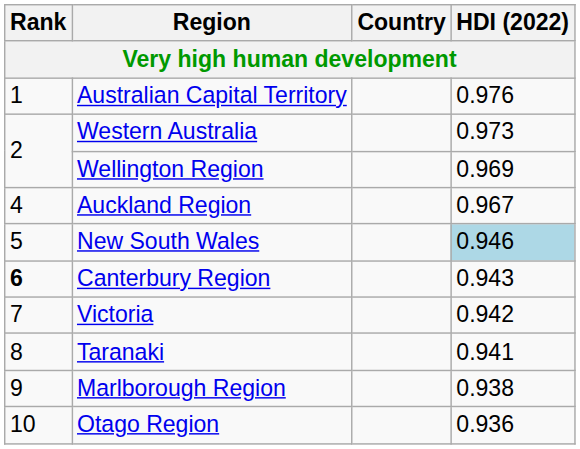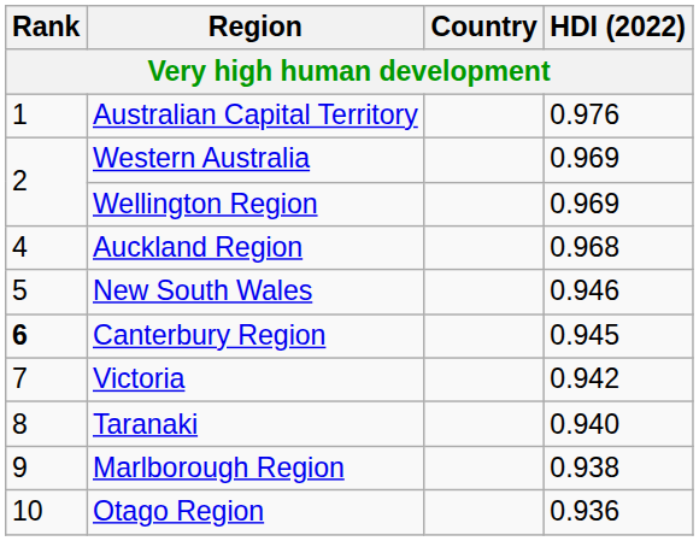 <table class="wikitable sortable">
 <tr>
 <th>Rank</th>
 <th>Region</th>
 <th>Country</th>
 <th>HDI (2022)</th>
 </tr>
 <tr>
 <th colspan="4" style="color:#090;">Very high human development</th>
 </tr>
 <tr>
 <td>1</td>
 <td><a href='#'>Australian Capital Territory</a></td>
 <td></td>
 <td>0.976</td>
 </tr>
 <tr>
 <td rowspan="2">2</td>
 <td><a href='#'>Western Australia</a></td>
 <td></td>
-<td>0.973</td>
+<td>0.969</td>
 </tr>
 <tr>
 <td><a href='#'>Wellington Region</a></td>
 <td></td>
 <td>0.969</td>
 </tr>
 <tr>
 <td>4</td>
 <td><a href='#'>Auckland Region</a></td>
 <td></td>
-<td>0.967</td>
+<td>0.968</td>
 </tr>
 <tr>
 <td>5</td>
 <td><a href='#'>New South Wales</a></td>
 <td></td>
-<td style="background: lightblue;">0.946</td>
+<td>0.946</td>
 </tr>
 <tr>
 <td><strong>6</strong></td>
 <td><a href='#'>Canterbury Region</a></td>
 <td></td>
-<td>0.943</td>
+<td>0.945</td>
 </tr>
 <tr>
 <td>7</td>
 <td><a href='#'>Victoria</a></td>
 <td></td>
 <td>0.942</td>
 </tr>
 <tr>
 <td>8</td>
 <td><a href='#'>Taranaki</a></td>
 <td></td>
-<td>0.941</td>
+<td>0.940</td>
 </tr>
 <tr>
 <td>9</td>
 <td><a href='#'>Marlborough Region</a></td>
 <td></td>
 <td>0.938</td>
 </tr>
 <tr>
 <td>10</td>
 <td><a href='#'>Otago Region</a></td>
 <td></td>
 <td>0.936</td>
 </tr>
 </table>
